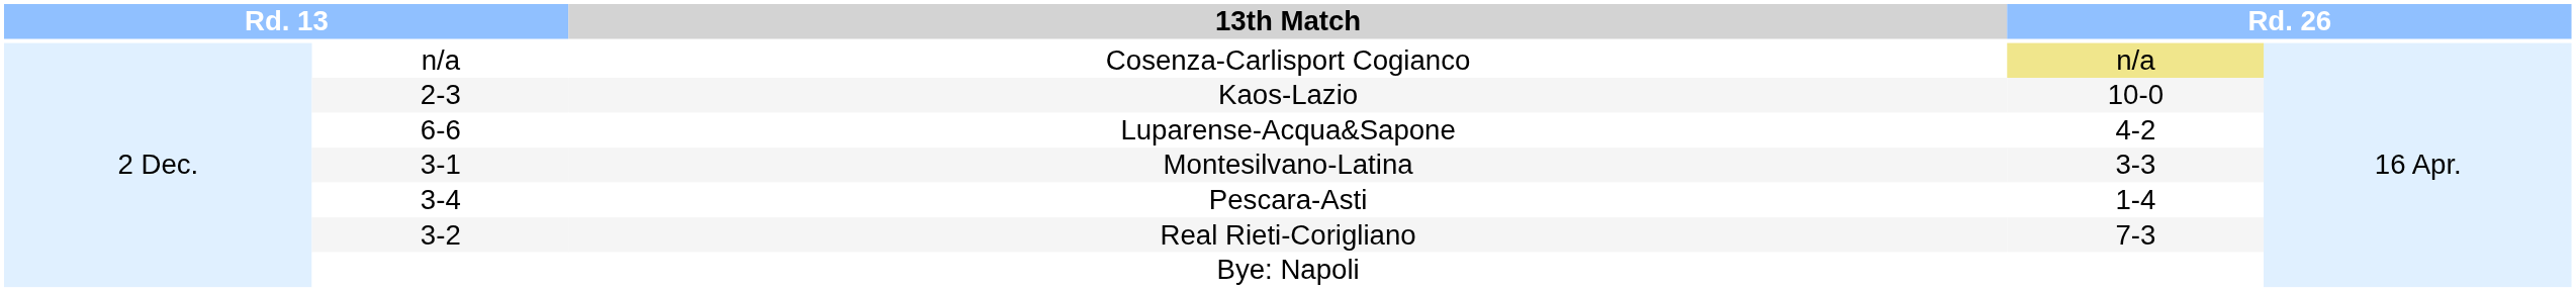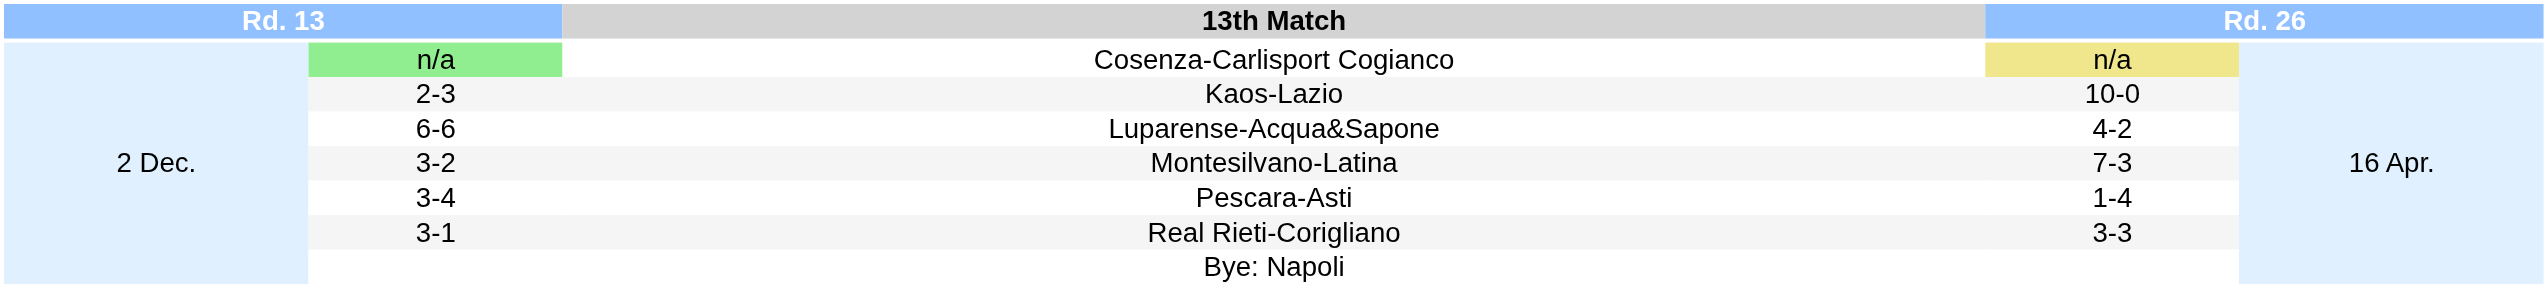 <table border=0 cellspacing=0 cellpadding=1 style="font-size: 85%; text-align: center;" width=99%>
 <tr>
 <td colspan=2 style="background:#90C0FF;color:white;"><strong>Rd. 13</strong></td>
 <td style="background:#D3D3D3"><strong>13th Match</strong></td>
 <td colspan=2 style="background:#90C0FF;color:white;"><strong>Rd. 26 </strong></td>
 </tr>
 <tr align=center>
 <th width=12%></th>
 <th width=10%></th>
 <th width=56%></th>
 <th width=10%></th>
 <th width=12%></th>
 </tr>
 <tr>
 <td style="background:#E0F0FF" rowspan=7>2 Dec.</td>
-<td>n/a</td>
+<td style="background: lightgreen;">n/a</td>
 <td>Cosenza-Carlisport Cogianco</td>
 <td style="background: khaki;">n/a</td>
 <td rowspan=7 style="background:#E0F0FF">16 Apr.</td>
 </tr>
 <tr style="background:#F5F5F5">
 <td>2-3</td>
 <td>Kaos-Lazio</td>
 <td>10-0</td>
 </tr>
 <tr style="background:#FFFFFF">
 <td>6-6</td>
 <td>Luparense-Acqua&Sapone</td>
 <td>4-2</td>
 </tr>
 <tr style="background:#F5F5F5">
-<td>3-1</td>
+<td>3-2</td>
 <td>Montesilvano-Latina</td>
-<td>3-3</td>
+<td>7-3</td>
 </tr>
 <tr style="background:#FFFFFF">
 <td>3-4</td>
 <td>Pescara-Asti</td>
 <td>1-4</td>
 </tr>
 <tr style="background:#F5F5F5">
-<td>3-2</td>
+<td>3-1</td>
 <td>Real Rieti-Corigliano</td>
-<td>7-3</td>
+<td>3-3</td>
 </tr>
 <tr style="background:#FFFFFF">
 <td></td>
 <td>Bye: Napoli</td>
 <td></td>
 </tr>
 </table>
